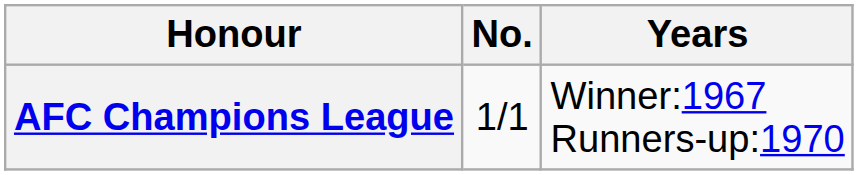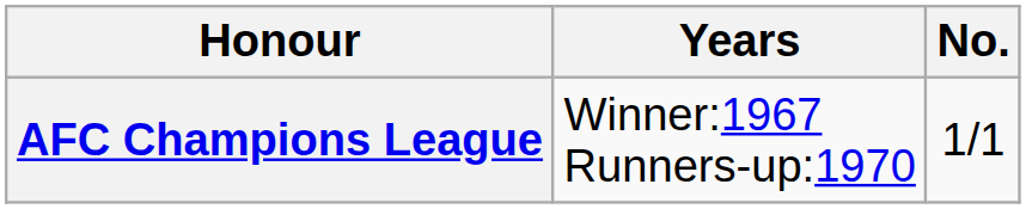 <table class="wikitable plainrowheaders">
 <tr>
 <th scope=col>Honour</th>
+<th scope=col>Years</th>
 <th scope=col>No.</th>
-<th scope=col>Years</th>
 </tr>
 <tr>
 <th scope=row><a href='#'>AFC Champions League</a></th>
+<td>Winner:<a href='#'>1967</a><br>Runners-up:<a href='#'>1970</a></td>
 <td align=center>1/1</td>
-<td>Winner:<a href='#'>1967</a><br>Runners-up:<a href='#'>1970</a></td>
 </tr>
 </table>
